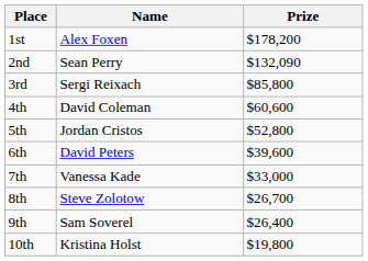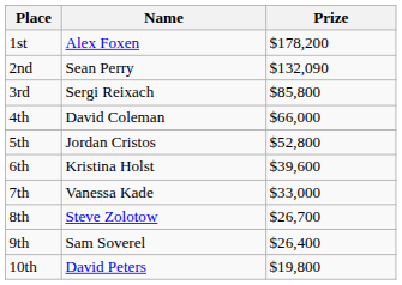 <table class="wikitable">
 <tr>
 <th width="50">Place</th>
 <th width="200">Name</th>
 <th width="125">Prize</th>
 </tr>
 <tr>
 <td>1st</td>
 <td> <a href='#'>Alex Foxen</a></td>
 <td>$178,200</td>
 </tr>
 <tr>
 <td>2nd</td>
 <td> Sean Perry</td>
 <td>$132,090</td>
 </tr>
 <tr>
 <td>3rd</td>
 <td> Sergi Reixach</td>
 <td>$85,800</td>
 </tr>
 <tr>
 <td>4th</td>
 <td> David Coleman</td>
-<td>$60,600</td>
+<td>$66,000</td>
 </tr>
 <tr>
 <td>5th</td>
 <td> Jordan Cristos</td>
 <td>$52,800</td>
 </tr>
 <tr>
 <td>6th</td>
-<td> <a href='#'>David Peters</a></td>
+<td> Kristina Holst</td>
 <td>$39,600</td>
 </tr>
 <tr>
 <td>7th</td>
 <td> Vanessa Kade</td>
 <td>$33,000</td>
 </tr>
 <tr>
 <td>8th</td>
 <td> <a href='#'>Steve Zolotow</a></td>
 <td>$26,700</td>
 </tr>
 <tr>
 <td>9th</td>
 <td> Sam Soverel</td>
 <td>$26,400</td>
 </tr>
 <tr>
 <td>10th</td>
-<td> Kristina Holst</td>
+<td> <a href='#'>David Peters</a></td>
 <td>$19,800</td>
 </tr>
 </table>
